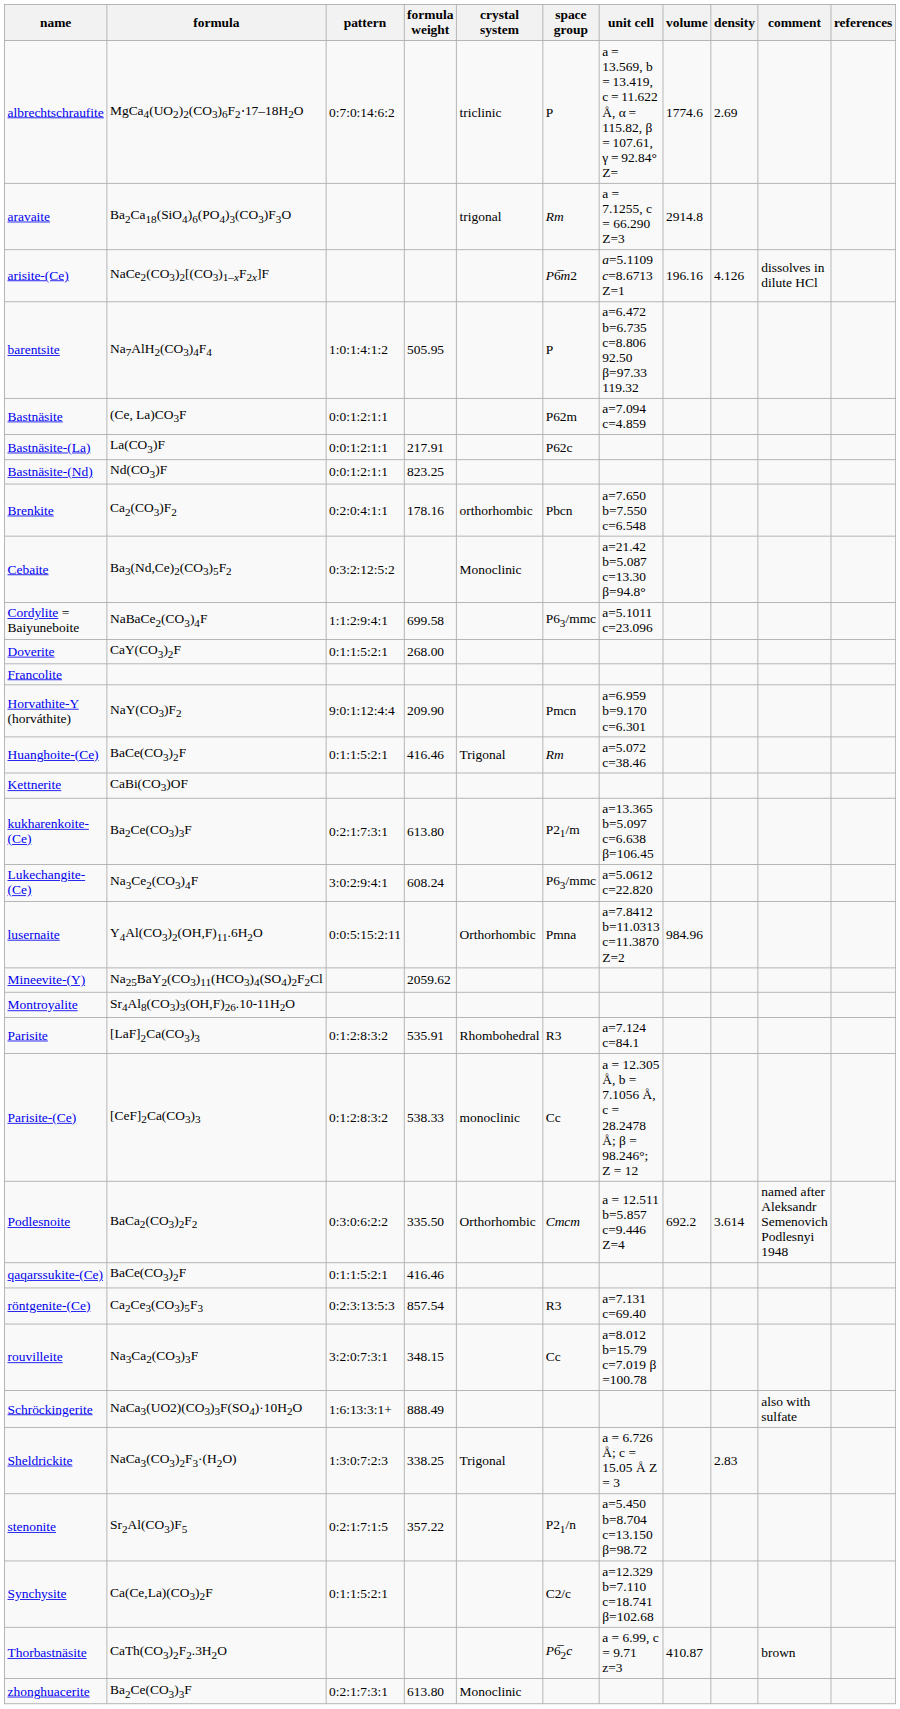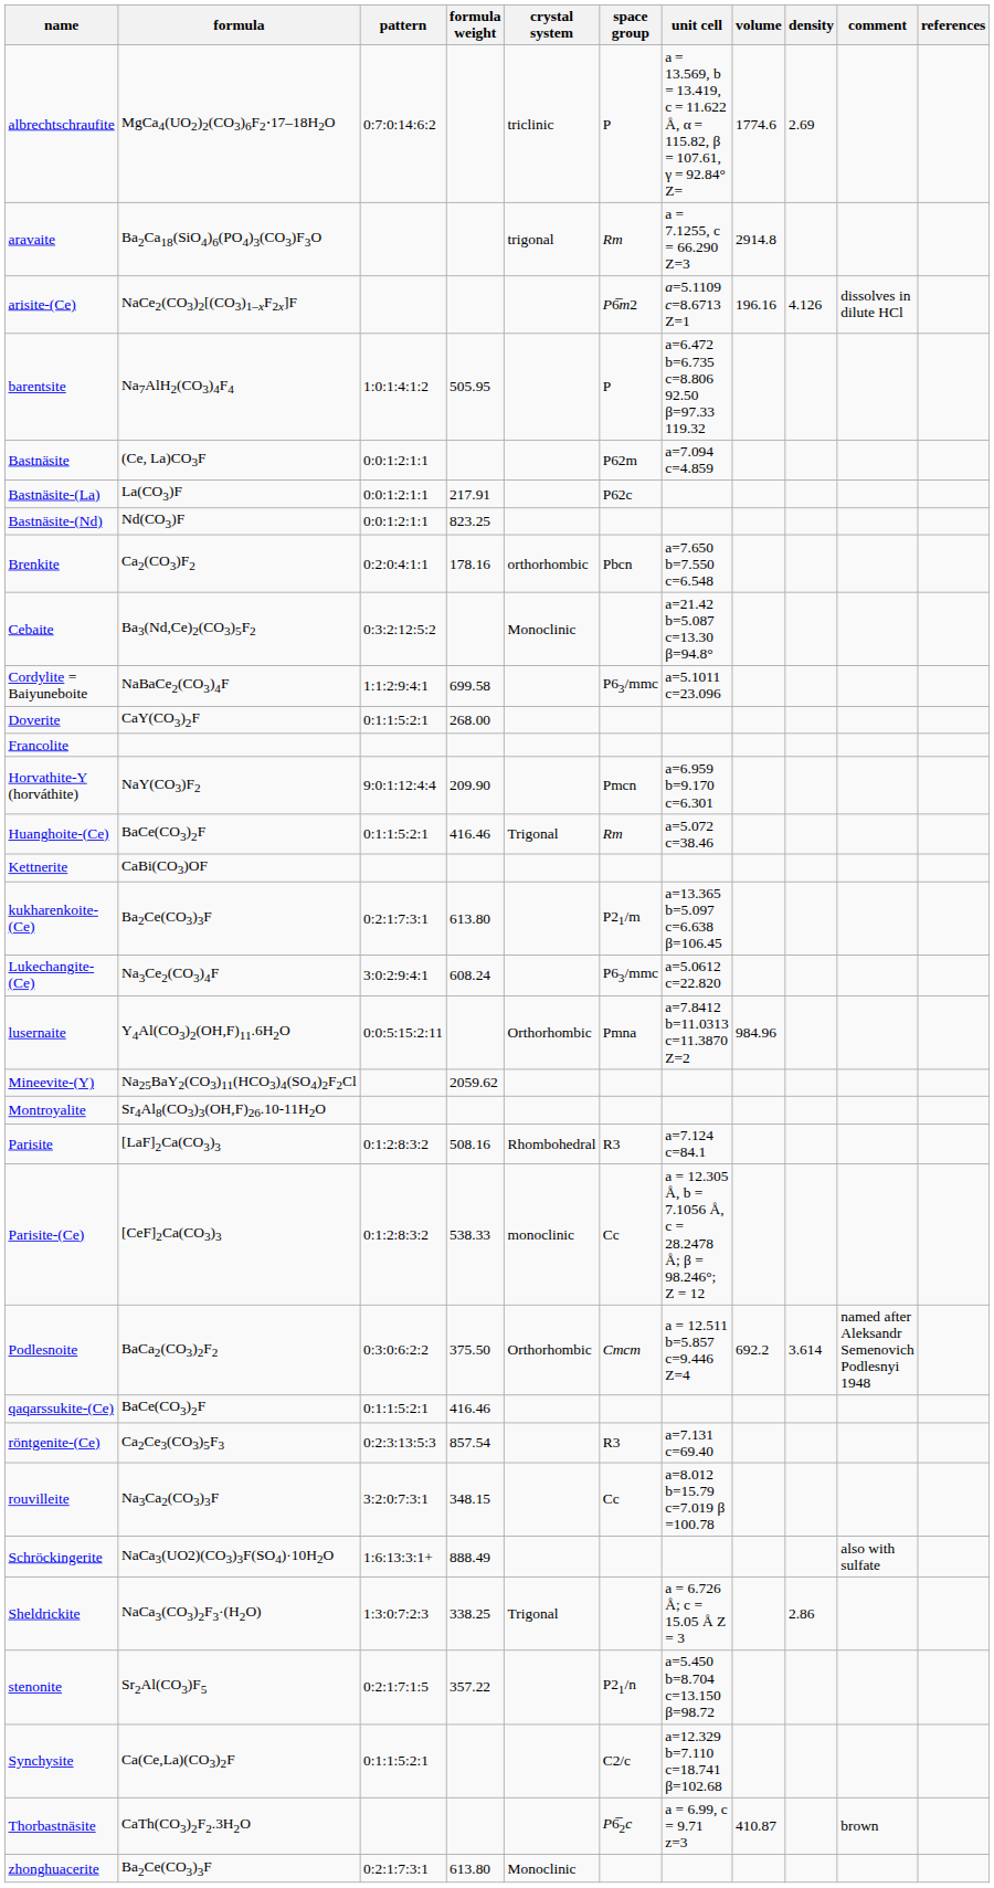 <table class="wikitable">
 <tr>
 <th>name</th>
 <th>formula</th>
 <th>pattern</th>
 <th>formula weight</th>
 <th>crystal system</th>
 <th>space group</th>
 <th>unit cell</th>
 <th>volume</th>
 <th>density</th>
 <th>comment</th>
 <th>references</th>
 </tr>
 <tr>
 <td><a href='#'>albrechtschraufite</a></td>
 <td>MgCa<sub>4</sub>(UO<sub>2</sub>)<sub>2</sub>(CO<sub>3</sub>)<sub>6</sub>F<sub>2</sub>⋅17–18H<sub>2</sub>O</td>
 <td>0:7:0:14:6:2</td>
 <td></td>
 <td>triclinic</td>
 <td>P</td>
 <td>a = 13.569, b = 13.419, c = 11.622 Å, α = 115.82, β = 107.61, γ = 92.84° Z=</td>
 <td>1774.6</td>
 <td>2.69</td>
 <td></td>
 <td></td>
 </tr>
 <tr>
 <td><a href='#'>aravaite</a></td>
 <td>Ba<sub>2</sub>Ca<sub>18</sub>(SiO<sub>4</sub>)<sub>6</sub>(PO<sub>4</sub>)<sub>3</sub>(CO<sub>3</sub>)F<sub>3</sub>O</td>
 <td></td>
 <td></td>
 <td>trigonal</td>
 <td><em>R</em><em>m</em></td>
 <td>a = 7.1255, c = 66.290 Z=3</td>
 <td>2914.8</td>
 <td></td>
 <td></td>
 <td></td>
 </tr>
 <tr>
 <td><a href='#'>arisite-(Ce)</a></td>
 <td>NaCe<sub>2</sub>(CO<sub>3</sub>)<sub>2</sub>[(CO<sub>3</sub>)<sub>1–<em>x</em></sub>F<sub>2<em>x</em></sub>]F</td>
 <td></td>
 <td></td>
 <td></td>
 <td><em>P</em>6̅<em>m</em>2</td>
 <td><em>a</em>=5.1109 <em>c</em>=8.6713  Z=1</td>
 <td>196.16</td>
 <td>4.126</td>
 <td>dissolves in dilute HCl</td>
 <td></td>
 </tr>
 <tr>
 <td><a href='#'>barentsite</a></td>
 <td>Na<sub>7</sub>AlH<sub>2</sub>(CO<sub>3</sub>)<sub>4</sub>F<sub>4</sub></td>
 <td>1:0:1:4:1:2</td>
 <td>505.95</td>
 <td></td>
 <td>P</td>
 <td>a=6.472 b=6.735 c=8.806 92.50 β=97.33 119.32<br></td>
 <td></td>
 <td></td>
 <td></td>
 <td></td>
 </tr>
 <tr>
 <td><a href='#'>Bastnäsite</a></td>
 <td>(Ce, La)CO<sub>3</sub>F</td>
 <td>0:0:1:2:1:1</td>
 <td></td>
 <td></td>
 <td>P62m</td>
 <td>a=7.094 c=4.859</td>
 <td></td>
 <td></td>
 <td></td>
 <td></td>
 </tr>
 <tr>
 <td><a href='#'>Bastnäsite-(La)</a></td>
 <td>La(CO<sub>3</sub>)F</td>
 <td>0:0:1:2:1:1</td>
 <td>217.91</td>
 <td></td>
 <td>P62c</td>
 <td></td>
 <td></td>
 <td></td>
 <td></td>
 <td></td>
 </tr>
 <tr>
 <td><a href='#'>Bastnäsite-(Nd)</a></td>
 <td>Nd(CO<sub>3</sub>)F</td>
 <td>0:0:1:2:1:1</td>
 <td>823.25</td>
 <td></td>
 <td></td>
 <td></td>
 <td></td>
 <td></td>
 <td></td>
 <td></td>
 </tr>
 <tr>
 <td><a href='#'>Brenkite</a></td>
 <td>Ca<sub>2</sub>(CO<sub>3</sub>)F<sub>2</sub></td>
 <td>0:2:0:4:1:1</td>
 <td>178.16</td>
 <td>orthorhombic</td>
 <td>Pbcn</td>
 <td>a=7.650 b=7.550 c=6.548</td>
 <td></td>
 <td></td>
 <td></td>
 <td></td>
 </tr>
 <tr>
 <td><a href='#'>Cebaite</a></td>
 <td>Ba<sub>3</sub>(Nd,Ce)<sub>2</sub>(CO<sub>3</sub>)<sub>5</sub>F<sub>2</sub></td>
 <td>0:3:2:12:5:2</td>
 <td></td>
 <td>Monoclinic</td>
 <td></td>
 <td>a=21.42 b=5.087 c=13.30 β=94.8°</td>
 <td></td>
 <td></td>
 <td></td>
 <td></td>
 </tr>
 <tr>
 <td><a href='#'>Cordylite</a> = Baiyuneboite</td>
 <td>NaBaCe<sub>2</sub>(CO<sub>3</sub>)<sub>4</sub>F</td>
 <td>1:1:2:9:4:1</td>
 <td>699.58</td>
 <td></td>
 <td>P6<sub>3</sub>/mmc</td>
 <td>a=5.1011 c=23.096</td>
 <td></td>
 <td></td>
 <td></td>
 <td></td>
 </tr>
 <tr>
 <td><a href='#'>Doverite</a></td>
 <td>CaY(CO<sub>3</sub>)<sub>2</sub>F</td>
 <td>0:1:1:5:2:1</td>
 <td>268.00</td>
 <td></td>
 <td></td>
 <td></td>
 <td></td>
 <td></td>
 <td></td>
 <td></td>
 </tr>
 <tr>
 <td><a href='#'>Francolite</a></td>
 <td></td>
 <td></td>
 <td></td>
 <td></td>
 <td></td>
 <td></td>
 <td></td>
 <td></td>
 <td></td>
 </tr>
 <tr>
 <td><a href='#'>Horvathite-Y</a> (horváthite)</td>
 <td>NaY(CO<sub>3</sub>)F<sub>2</sub></td>
 <td>9:0:1:12:4:4</td>
 <td>209.90</td>
 <td></td>
 <td>Pmcn</td>
 <td>a=6.959 b=9.170 c=6.301 <br></td>
 <td></td>
 <td></td>
 <td></td>
 <td></td>
 </tr>
 <tr>
 <td><a href='#'>Huanghoite-(Ce)</a></td>
 <td>BaCe(CO<sub>3</sub>)<sub>2</sub>F</td>
 <td>0:1:1:5:2:1</td>
 <td>416.46</td>
 <td>Trigonal</td>
 <td><em>R</em><em>m</em></td>
 <td>a=5.072 c=38.46</td>
 <td></td>
 <td></td>
 <td></td>
 <td></td>
 </tr>
 <tr>
 <td><a href='#'>Kettnerite</a></td>
 <td>CaBi(CO<sub>3</sub>)OF</td>
 <td></td>
 <td></td>
 <td></td>
 <td></td>
 <td></td>
 <td></td>
 <td></td>
 <td></td>
 <td></td>
 </tr>
 <tr>
 <td><a href='#'>kukharenkoite-(Ce)</a></td>
 <td>Ba<sub>2</sub>Ce(CO<sub>3</sub>)<sub>3</sub>F</td>
 <td>0:2:1:7:3:1</td>
 <td>613.80</td>
 <td></td>
 <td>P2<sub>1</sub>/m</td>
 <td>a=13.365 b=5.097 c=6.638 β=106.45</td>
 <td></td>
 <td></td>
 <td></td>
 <td></td>
 </tr>
 <tr>
 <td><a href='#'>Lukechangite-(Ce)</a></td>
 <td>Na<sub>3</sub>Ce<sub>2</sub>(CO<sub>3</sub>)<sub>4</sub>F</td>
 <td>3:0:2:9:4:1</td>
 <td>608.24</td>
 <td></td>
 <td>P6<sub>3</sub>/mmc</td>
 <td>a=5.0612 c=22.820</td>
 <td></td>
 <td></td>
 <td></td>
 <td></td>
 </tr>
 <tr>
 <td><a href='#'>lusernaite</a></td>
 <td>Y<sub>4</sub>Al(CO<sub>3</sub>)<sub>2</sub>(OH,F)<sub>11</sub>.6H<sub>2</sub>O</td>
 <td>0:0:5:15:2:11</td>
 <td></td>
 <td>Orthorhombic</td>
 <td>Pmna</td>
 <td>a=7.8412 b=11.0313 c=11.3870 Z=2</td>
 <td>984.96</td>
 <td></td>
 <td></td>
 <td></td>
 </tr>
 <tr>
 <td><a href='#'>Mineevite-(Y)</a></td>
 <td>Na<sub>25</sub>BaY<sub>2</sub>(CO<sub>3</sub>)<sub>11</sub>(HCO<sub>3</sub>)<sub>4</sub>(SO<sub>4</sub>)<sub>2</sub>F<sub>2</sub>Cl</td>
 <td></td>
 <td>2059.62</td>
 <td></td>
 <td></td>
 <td></td>
 <td></td>
 <td></td>
 <td></td>
 <td></td>
 </tr>
 <tr>
 <td><a href='#'>Montroyalite</a></td>
 <td>Sr<sub>4</sub>Al<sub>8</sub>(CO<sub>3</sub>)<sub>3</sub>(OH,F)<sub>26</sub>.10-11H<sub>2</sub>O</td>
 <td></td>
 <td></td>
 <td></td>
 <td></td>
 <td></td>
 <td></td>
 <td></td>
 <td></td>
 <td></td>
 </tr>
 <tr>
 <td><a href='#'>Parisite</a></td>
 <td>[LaF]<sub>2</sub>Ca(CO<sub>3</sub>)<sub>3</sub></td>
 <td>0:1:2:8:3:2</td>
-<td>535.91</td>
+<td>508.16</td>
 <td>Rhombohedral</td>
 <td>R3</td>
 <td>a=7.124 c=84.1</td>
 <td></td>
 <td></td>
 <td></td>
 <td></td>
 </tr>
 <tr>
 <td><a href='#'>Parisite-(Ce)</a></td>
 <td>[CeF]<sub>2</sub>Ca(CO<sub>3</sub>)<sub>3</sub></td>
 <td>0:1:2:8:3:2</td>
 <td>538.33</td>
 <td>monoclinic</td>
 <td>Cc</td>
 <td>a = 12.305 Å, b = 7.1056 Å, c = 28.2478 Å; β = 98.246°; Z = 12</td>
 <td></td>
 <td></td>
 <td></td>
 <td></td>
 </tr>
 <tr>
 <td><a href='#'>Podlesnoite</a></td>
 <td>BaCa<sub>2</sub>(CO<sub>3</sub>)<sub>2</sub>F<sub>2</sub></td>
 <td>0:3:0:6:2:2</td>
-<td>335.50</td>
+<td>375.50</td>
 <td>Orthorhombic</td>
 <td><em>Cmcm</em></td>
 <td>a = 12.511 b=5.857 c=9.446 Z=4</td>
 <td>692.2</td>
 <td>3.614</td>
 <td>named after Aleksandr Semenovich Podlesnyi  1948</td>
 <td></td>
 </tr>
 <tr>
 <td><a href='#'>qaqarssukite-(Ce)</a></td>
 <td>BaCe(CO<sub>3</sub>)<sub>2</sub>F</td>
 <td>0:1:1:5:2:1</td>
 <td>416.46</td>
 <td></td>
 <td></td>
 <td></td>
 <td></td>
 <td></td>
 <td></td>
 <td></td>
 </tr>
 <tr>
 <td><a href='#'>röntgenite-(Ce)</a></td>
 <td>Ca<sub>2</sub>Ce<sub>3</sub>(CO<sub>3</sub>)<sub>5</sub>F<sub>3</sub></td>
 <td>0:2:3:13:5:3</td>
 <td>857.54</td>
 <td></td>
 <td>R3</td>
 <td>a=7.131 c=69.40</td>
 <td></td>
 <td></td>
 <td></td>
 <td></td>
 </tr>
 <tr>
 <td><a href='#'>rouvilleite</a></td>
 <td>Na<sub>3</sub>Ca<sub>2</sub>(CO<sub>3</sub>)<sub>3</sub>F</td>
 <td>3:2:0:7:3:1</td>
 <td>348.15</td>
 <td></td>
 <td>Cc</td>
 <td>a=8.012 b=15.79 c=7.019 β =100.78</td>
 <td></td>
 <td></td>
 <td></td>
 <td></td>
 </tr>
 <tr>
 <td><a href='#'>Schröckingerite</a></td>
 <td>NaCa<sub>3</sub>(UO2)(CO<sub>3</sub>)<sub>3</sub>F(SO<sub>4</sub>)·10H<sub>2</sub>O</td>
 <td>1:6:13:3:1+</td>
 <td>888.49</td>
 <td></td>
 <td></td>
 <td></td>
 <td></td>
 <td></td>
 <td>also with sulfate</td>
 </tr>
 <tr>
 <td><a href='#'>Sheldrickite</a></td>
 <td>NaCa<sub>3</sub>(CO<sub>3</sub>)<sub>2</sub>F<sub>3</sub>·(H<sub>2</sub>O)</td>
 <td>1:3:0:7:2:3</td>
 <td>338.25</td>
 <td>Trigonal</td>
 <td></td>
 <td>a = 6.726 Å; c = 15.05 Å Z = 3</td>
 <td></td>
-<td>2.83</td>
+<td>2.86</td>
 <td></td>
 <td></td>
 </tr>
 <tr>
 <td><a href='#'>stenonite</a></td>
 <td>Sr<sub>2</sub>Al(CO<sub>3</sub>)F<sub>5</sub></td>
 <td>0:2:1:7:1:5</td>
 <td>357.22</td>
 <td></td>
 <td>P2<sub>1</sub>/n</td>
 <td>a=5.450 b=8.704 c=13.150 β=98.72</td>
 <td></td>
 <td></td>
 <td></td>
 <td></td>
 </tr>
 <tr>
 <td><a href='#'>Synchysite</a></td>
 <td>Ca(Ce,La)(CO<sub>3</sub>)<sub>2</sub>F</td>
 <td>0:1:1:5:2:1</td>
 <td></td>
 <td></td>
 <td>C2/c</td>
 <td>a=12.329 b=7.110 c=18.741 β=102.68</td>
 <td></td>
 <td></td>
 <td></td>
 <td></td>
 </tr>
 <tr>
 <td><a href='#'>Thorbastnäsite</a></td>
 <td>CaTh(CO<sub>3</sub>)<sub>2</sub>F<sub>2</sub>.3H<sub>2</sub>O</td>
 <td></td>
 <td></td>
 <td></td>
 <td><em>P</em>6̅<sub>2</sub><em>c</em></td>
 <td>a = 6.99, c = 9.71 z=3</td>
 <td>410.87</td>
 <td></td>
 <td>brown</td>
 <td></td>
 </tr>
 <tr>
 <td><a href='#'>zhonghuacerite</a></td>
 <td>Ba<sub>2</sub>Ce(CO<sub>3</sub>)<sub>3</sub>F</td>
 <td>0:2:1:7:3:1</td>
 <td>613.80</td>
 <td>Monoclinic</td>
 <td></td>
 <td></td>
 <td></td>
 <td></td>
 <td></td>
 <td></td>
 </tr>
 </table>
